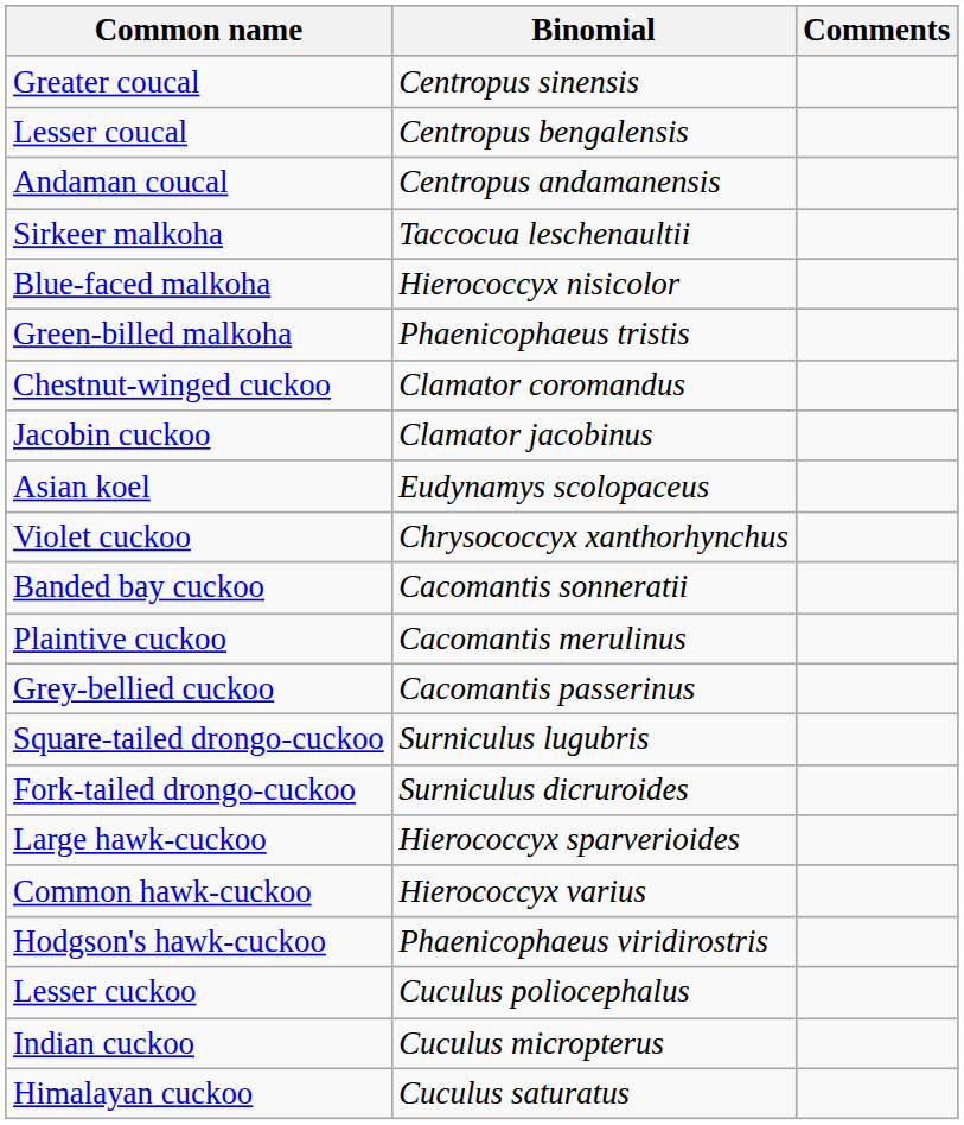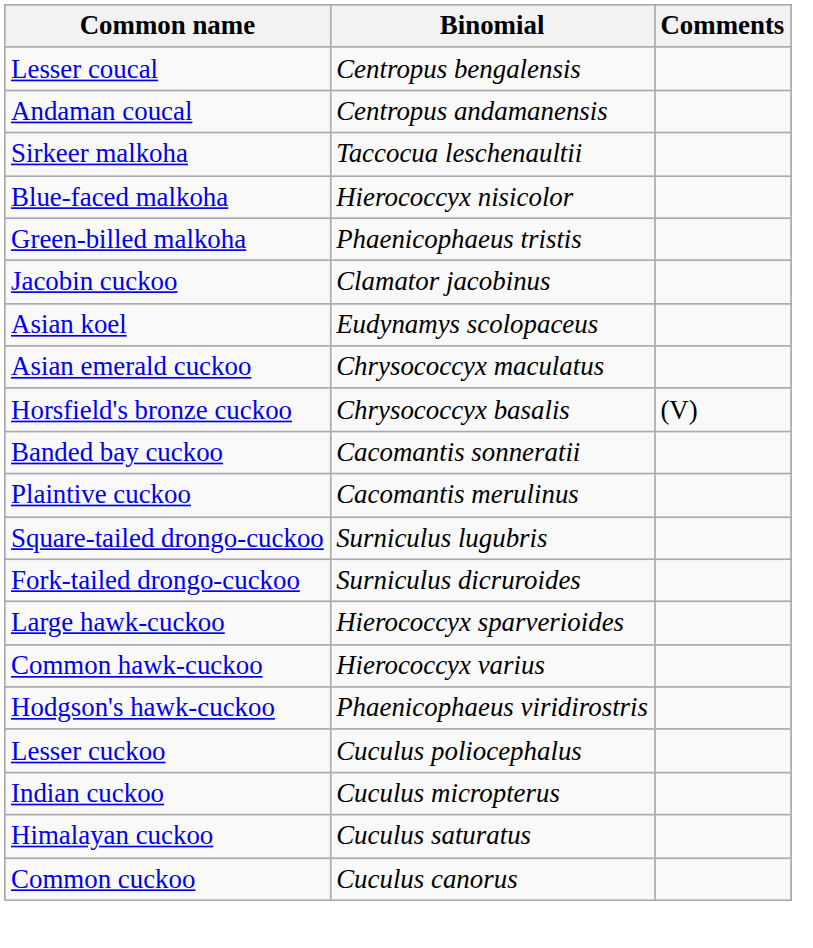 <table class="wikitable">
 <tr>
 <th>Common name</th>
 <th>Binomial</th>
 <th>Comments</th>
-</tr>
-<tr>
-<td><a href='#'>Greater coucal</a></td>
-<td><em>Centropus sinensis</em></td>
-<td></td>
 </tr>
 <tr>
 <td><a href='#'>Lesser coucal</a></td>
 <td><em>Centropus bengalensis</em></td>
 <td></td>
 </tr>
 <tr>
 <td><a href='#'>Andaman coucal</a></td>
 <td><em>Centropus andamanensis</em></td>
 <td></td>
 </tr>
 <tr>
 <td><a href='#'>Sirkeer malkoha</a></td>
 <td><em>Taccocua leschenaultii</em></td>
 <td></td>
 </tr>
 <tr>
 <td><a href='#'>Blue-faced malkoha</a></td>
 <td><em>Hierococcyx nisicolor</em></td>
 <td></td>
 </tr>
 <tr>
 <td><a href='#'>Green-billed malkoha</a></td>
 <td><em>Phaenicophaeus tristis</em></td>
 <td></td>
 </tr>
 <tr>
-<td><a href='#'>Chestnut-winged cuckoo</a></td>
-<td><em>Clamator coromandus</em></td>
-<td></td>
-</tr>
-<tr>
 <td><a href='#'>Jacobin cuckoo</a></td>
 <td><em>Clamator jacobinus</em></td>
 <td></td>
 </tr>
 <tr>
 <td><a href='#'>Asian koel</a></td>
 <td><em>Eudynamys scolopaceus</em></td>
 <td></td>
 </tr>
 <tr>
-<td><a href='#'>Violet cuckoo</a></td>
-<td><em>Chrysococcyx xanthorhynchus</em></td>
+<td><a href='#'>Asian emerald cuckoo</a></td>
+<td><em>Chrysococcyx maculatus</em></td>
 <td></td>
+</tr>
+<tr>
+<td><a href='#'>Horsfield's bronze cuckoo</a></td>
+<td><em>Chrysococcyx basalis</em></td>
+<td>(V)</td>
 </tr>
 <tr>
 <td><a href='#'>Banded bay cuckoo</a></td>
 <td><em>Cacomantis sonneratii</em></td>
 <td></td>
 </tr>
 <tr>
 <td><a href='#'>Plaintive cuckoo</a></td>
 <td><em>Cacomantis merulinus</em></td>
-<td></td>
-</tr>
-<tr>
-<td><a href='#'>Grey-bellied cuckoo</a></td>
-<td><em>Cacomantis passerinus</em></td>
 <td></td>
 </tr>
 <tr>
 <td><a href='#'>Square-tailed drongo-cuckoo</a></td>
 <td><em>Surniculus lugubris</em></td>
 <td></td>
 </tr>
 <tr>
 <td><a href='#'>Fork-tailed drongo-cuckoo</a></td>
 <td><em>Surniculus dicruroides</em></td>
 <td></td>
 </tr>
 <tr>
 <td><a href='#'>Large hawk-cuckoo</a></td>
 <td><em>Hierococcyx sparverioides</em></td>
 <td></td>
 </tr>
 <tr>
 <td><a href='#'>Common hawk-cuckoo</a></td>
 <td><em>Hierococcyx varius</em></td>
 <td></td>
 </tr>
 <tr>
 <td><a href='#'>Hodgson's hawk-cuckoo</a></td>
 <td><em>Phaenicophaeus viridirostris</em></td>
 <td></td>
 </tr>
 <tr>
 <td><a href='#'>Lesser cuckoo</a></td>
 <td><em>Cuculus poliocephalus</em></td>
 <td></td>
 </tr>
 <tr>
 <td><a href='#'>Indian cuckoo</a></td>
 <td><em>Cuculus micropterus</em></td>
 <td></td>
 </tr>
 <tr>
 <td><a href='#'>Himalayan cuckoo</a></td>
 <td><em>Cuculus saturatus</em></td>
 <td></td>
 </tr>
+<tr>
+<td><a href='#'>Common cuckoo</a></td>
+<td><em>Cuculus canorus</em></td>
+<td></td>
+</tr>
 </table>
